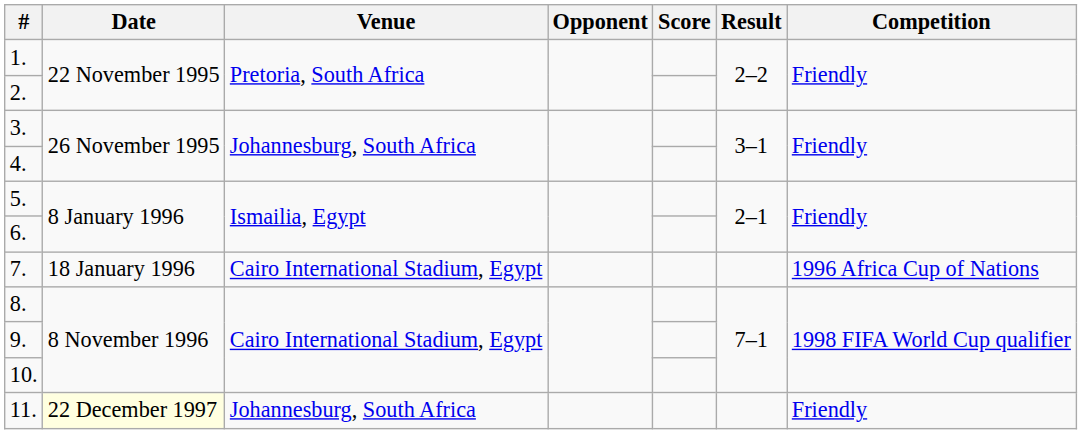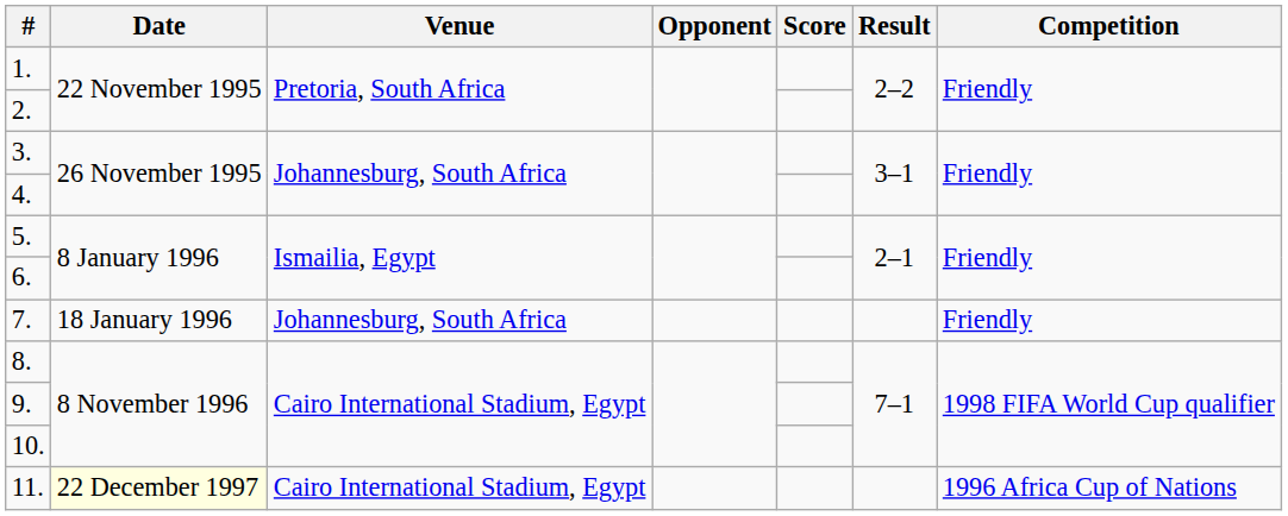 <table class="wikitable collapsible">
 <tr>
 <th>#</th>
 <th>Date</th>
 <th>Venue</th>
 <th>Opponent</th>
 <th>Score</th>
 <th>Result</th>
 <th>Competition</th>
 </tr>
 <tr>
 <td>1.</td>
 <td rowspan=2>22 November 1995</td>
 <td rowspan=2><a href='#'>Pretoria</a>, <a href='#'>South Africa</a></td>
 <td rowspan=2></td>
 <td></td>
 <td rowspan=2 style="text-align:center;">2–2</td>
 <td rowspan=2><a href='#'>Friendly</a></td>
 </tr>
 <tr>
 <td>2.</td>
 <td></td>
 </tr>
 <tr>
 <td>3.</td>
 <td rowspan=2>26 November 1995</td>
 <td rowspan=2><a href='#'>Johannesburg</a>, <a href='#'>South Africa</a></td>
 <td rowspan=2></td>
 <td></td>
 <td rowspan=2 style="text-align:center;">3–1</td>
 <td rowspan=2><a href='#'>Friendly</a></td>
 </tr>
 <tr>
 <td>4.</td>
 <td></td>
 </tr>
 <tr>
 <td>5.</td>
 <td rowspan=2>8 January 1996</td>
 <td rowspan=2><a href='#'>Ismailia</a>, <a href='#'>Egypt</a></td>
 <td rowspan=2></td>
 <td></td>
 <td rowspan=2 style="text-align:center;">2–1</td>
 <td rowspan=2><a href='#'>Friendly</a></td>
 </tr>
 <tr>
 <td>6.</td>
 <td></td>
 </tr>
 <tr>
 <td>7.</td>
 <td>18 January 1996</td>
-<td><a href='#'>Cairo International Stadium</a>, <a href='#'>Egypt</a></td>
+<td><a href='#'>Johannesburg</a>, <a href='#'>South Africa</a></td>
 <td></td>
 <td></td>
 <td></td>
-<td><a href='#'>1996 Africa Cup of Nations</a></td>
+<td><a href='#'>Friendly</a></td>
 </tr>
 <tr>
 <td>8.</td>
 <td rowspan=3>8 November 1996</td>
 <td rowspan=3><a href='#'>Cairo International Stadium</a>, <a href='#'>Egypt</a></td>
 <td rowspan=3></td>
 <td></td>
 <td rowspan=3 style="text-align:center;">7–1</td>
 <td rowspan=3><a href='#'>1998 FIFA World Cup qualifier</a></td>
 </tr>
 <tr>
 <td>9.</td>
 <td></td>
 </tr>
 <tr>
 <td>10.</td>
 <td></td>
 </tr>
 <tr>
 <td>11.</td>
 <td style="background: lightyellow;">22 December 1997</td>
-<td><a href='#'>Johannesburg</a>, <a href='#'>South Africa</a></td>
+<td><a href='#'>Cairo International Stadium</a>, <a href='#'>Egypt</a></td>
 <td></td>
 <td></td>
 <td></td>
-<td><a href='#'>Friendly</a></td>
+<td><a href='#'>1996 Africa Cup of Nations</a></td>
 </tr>
 </table>
